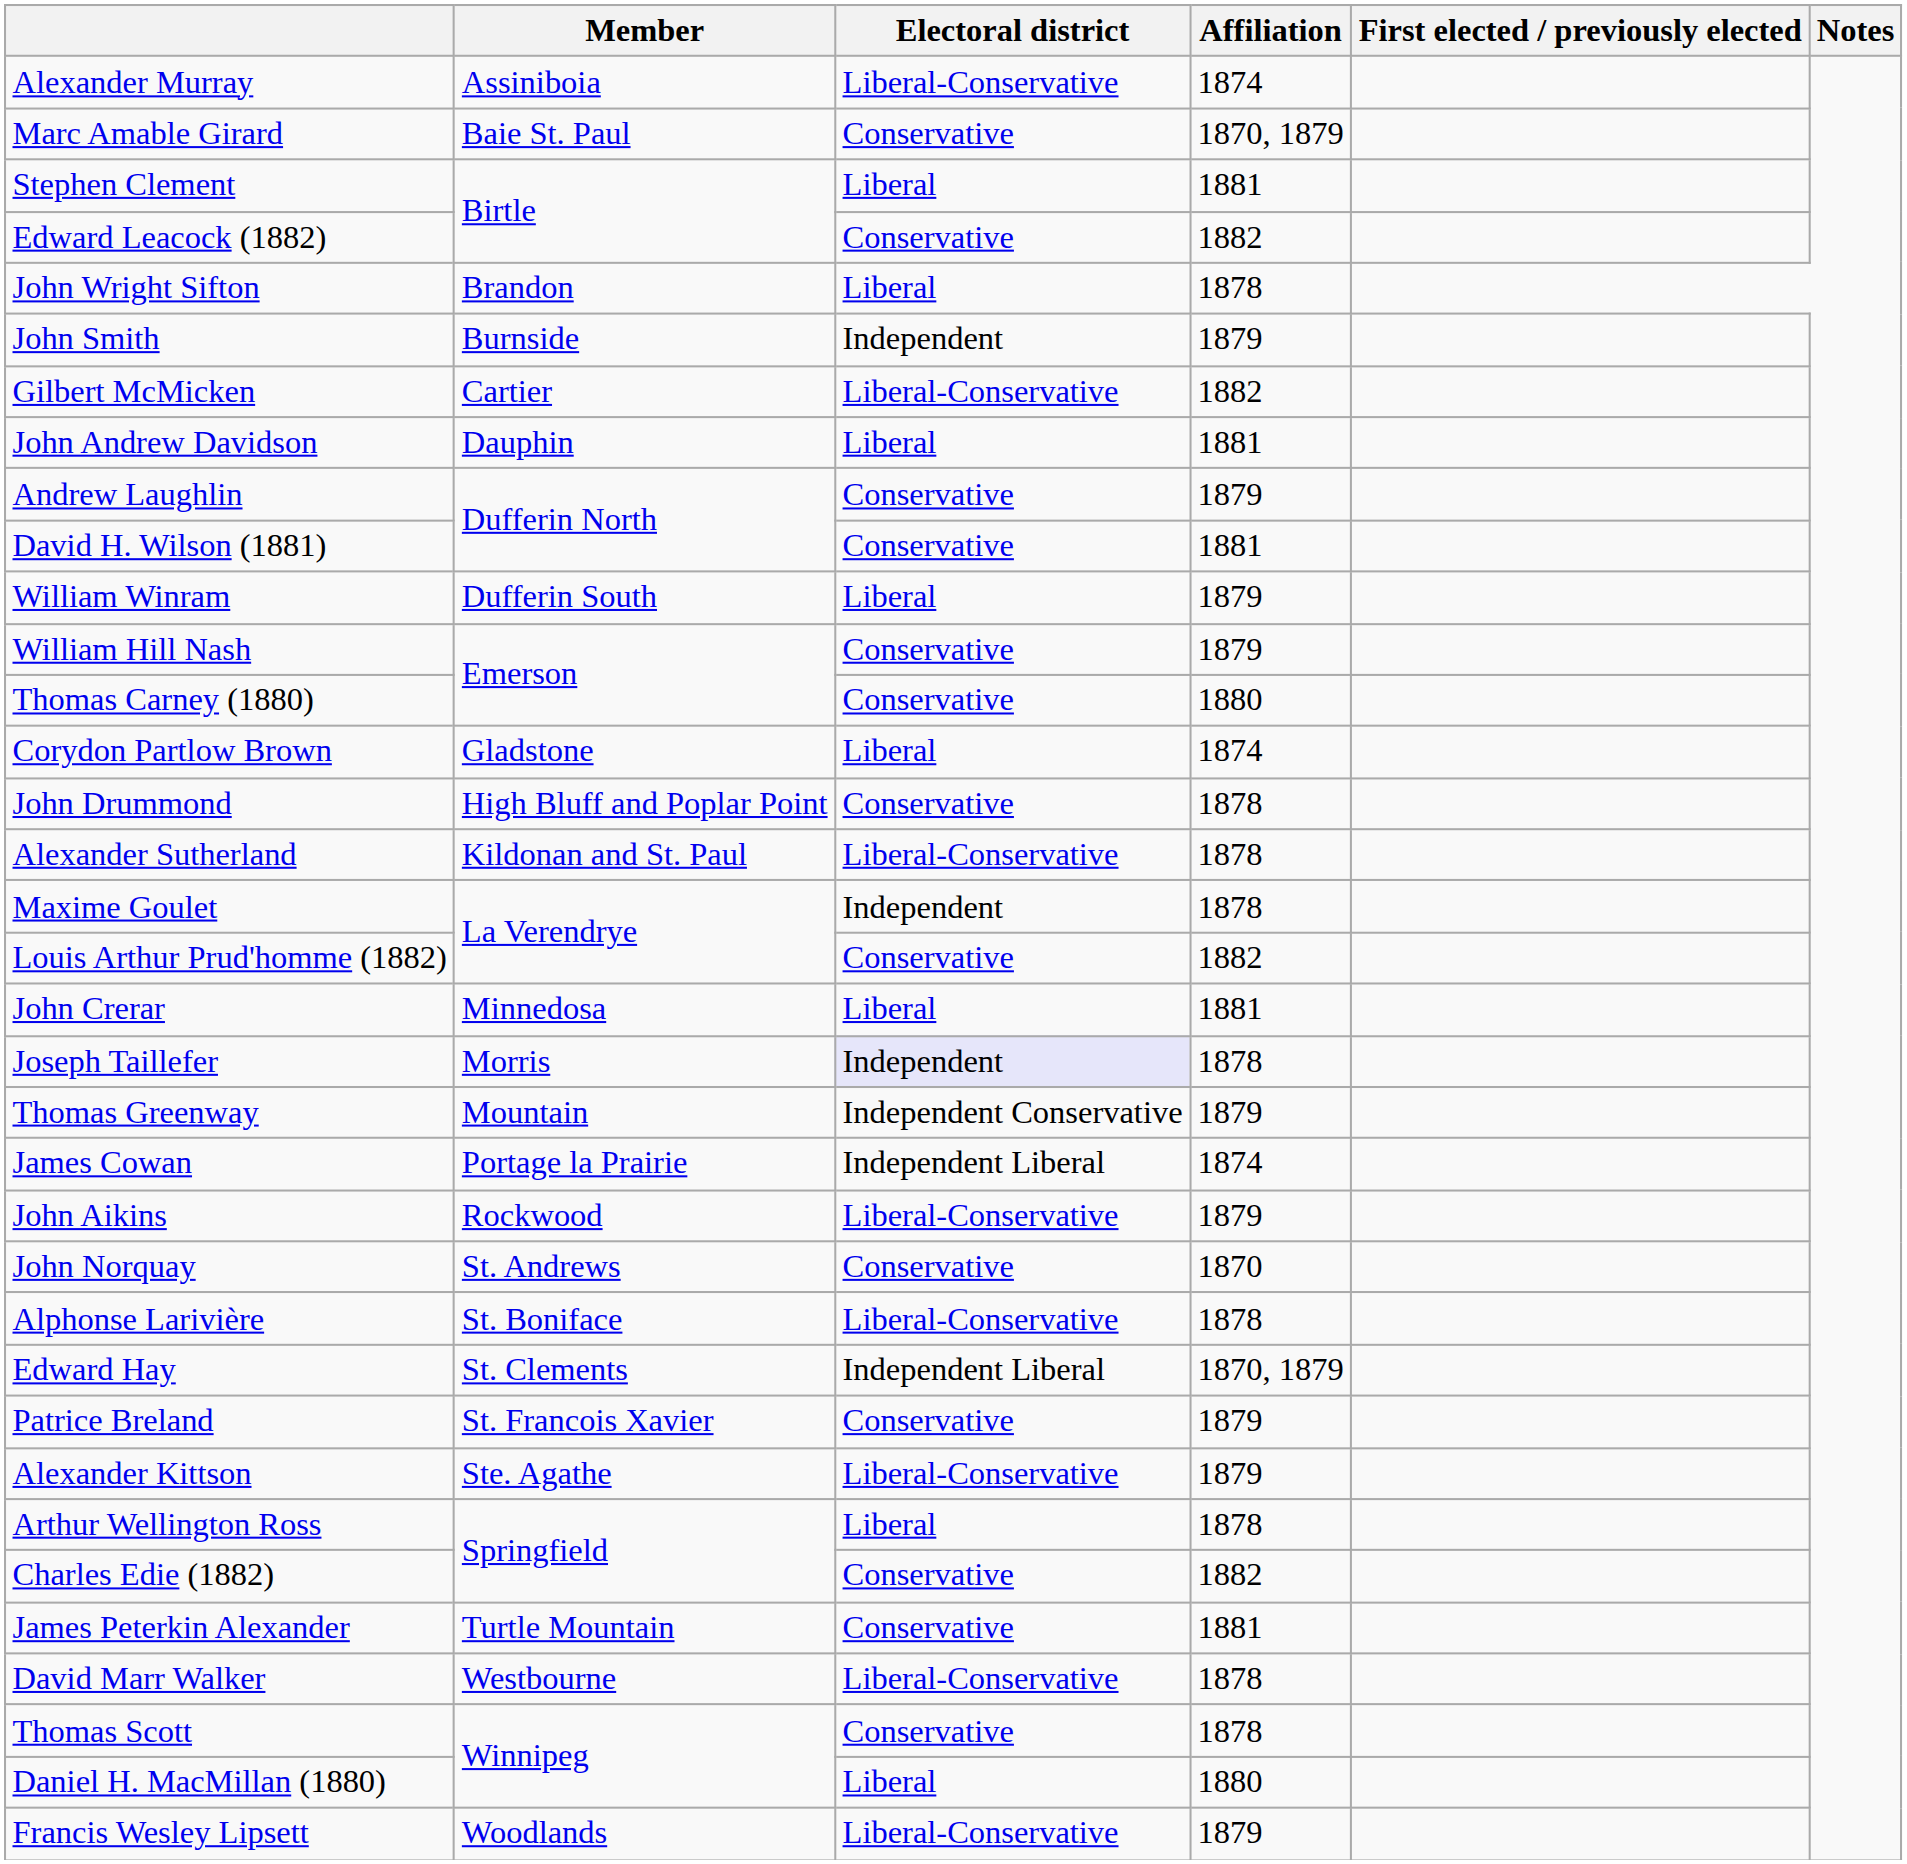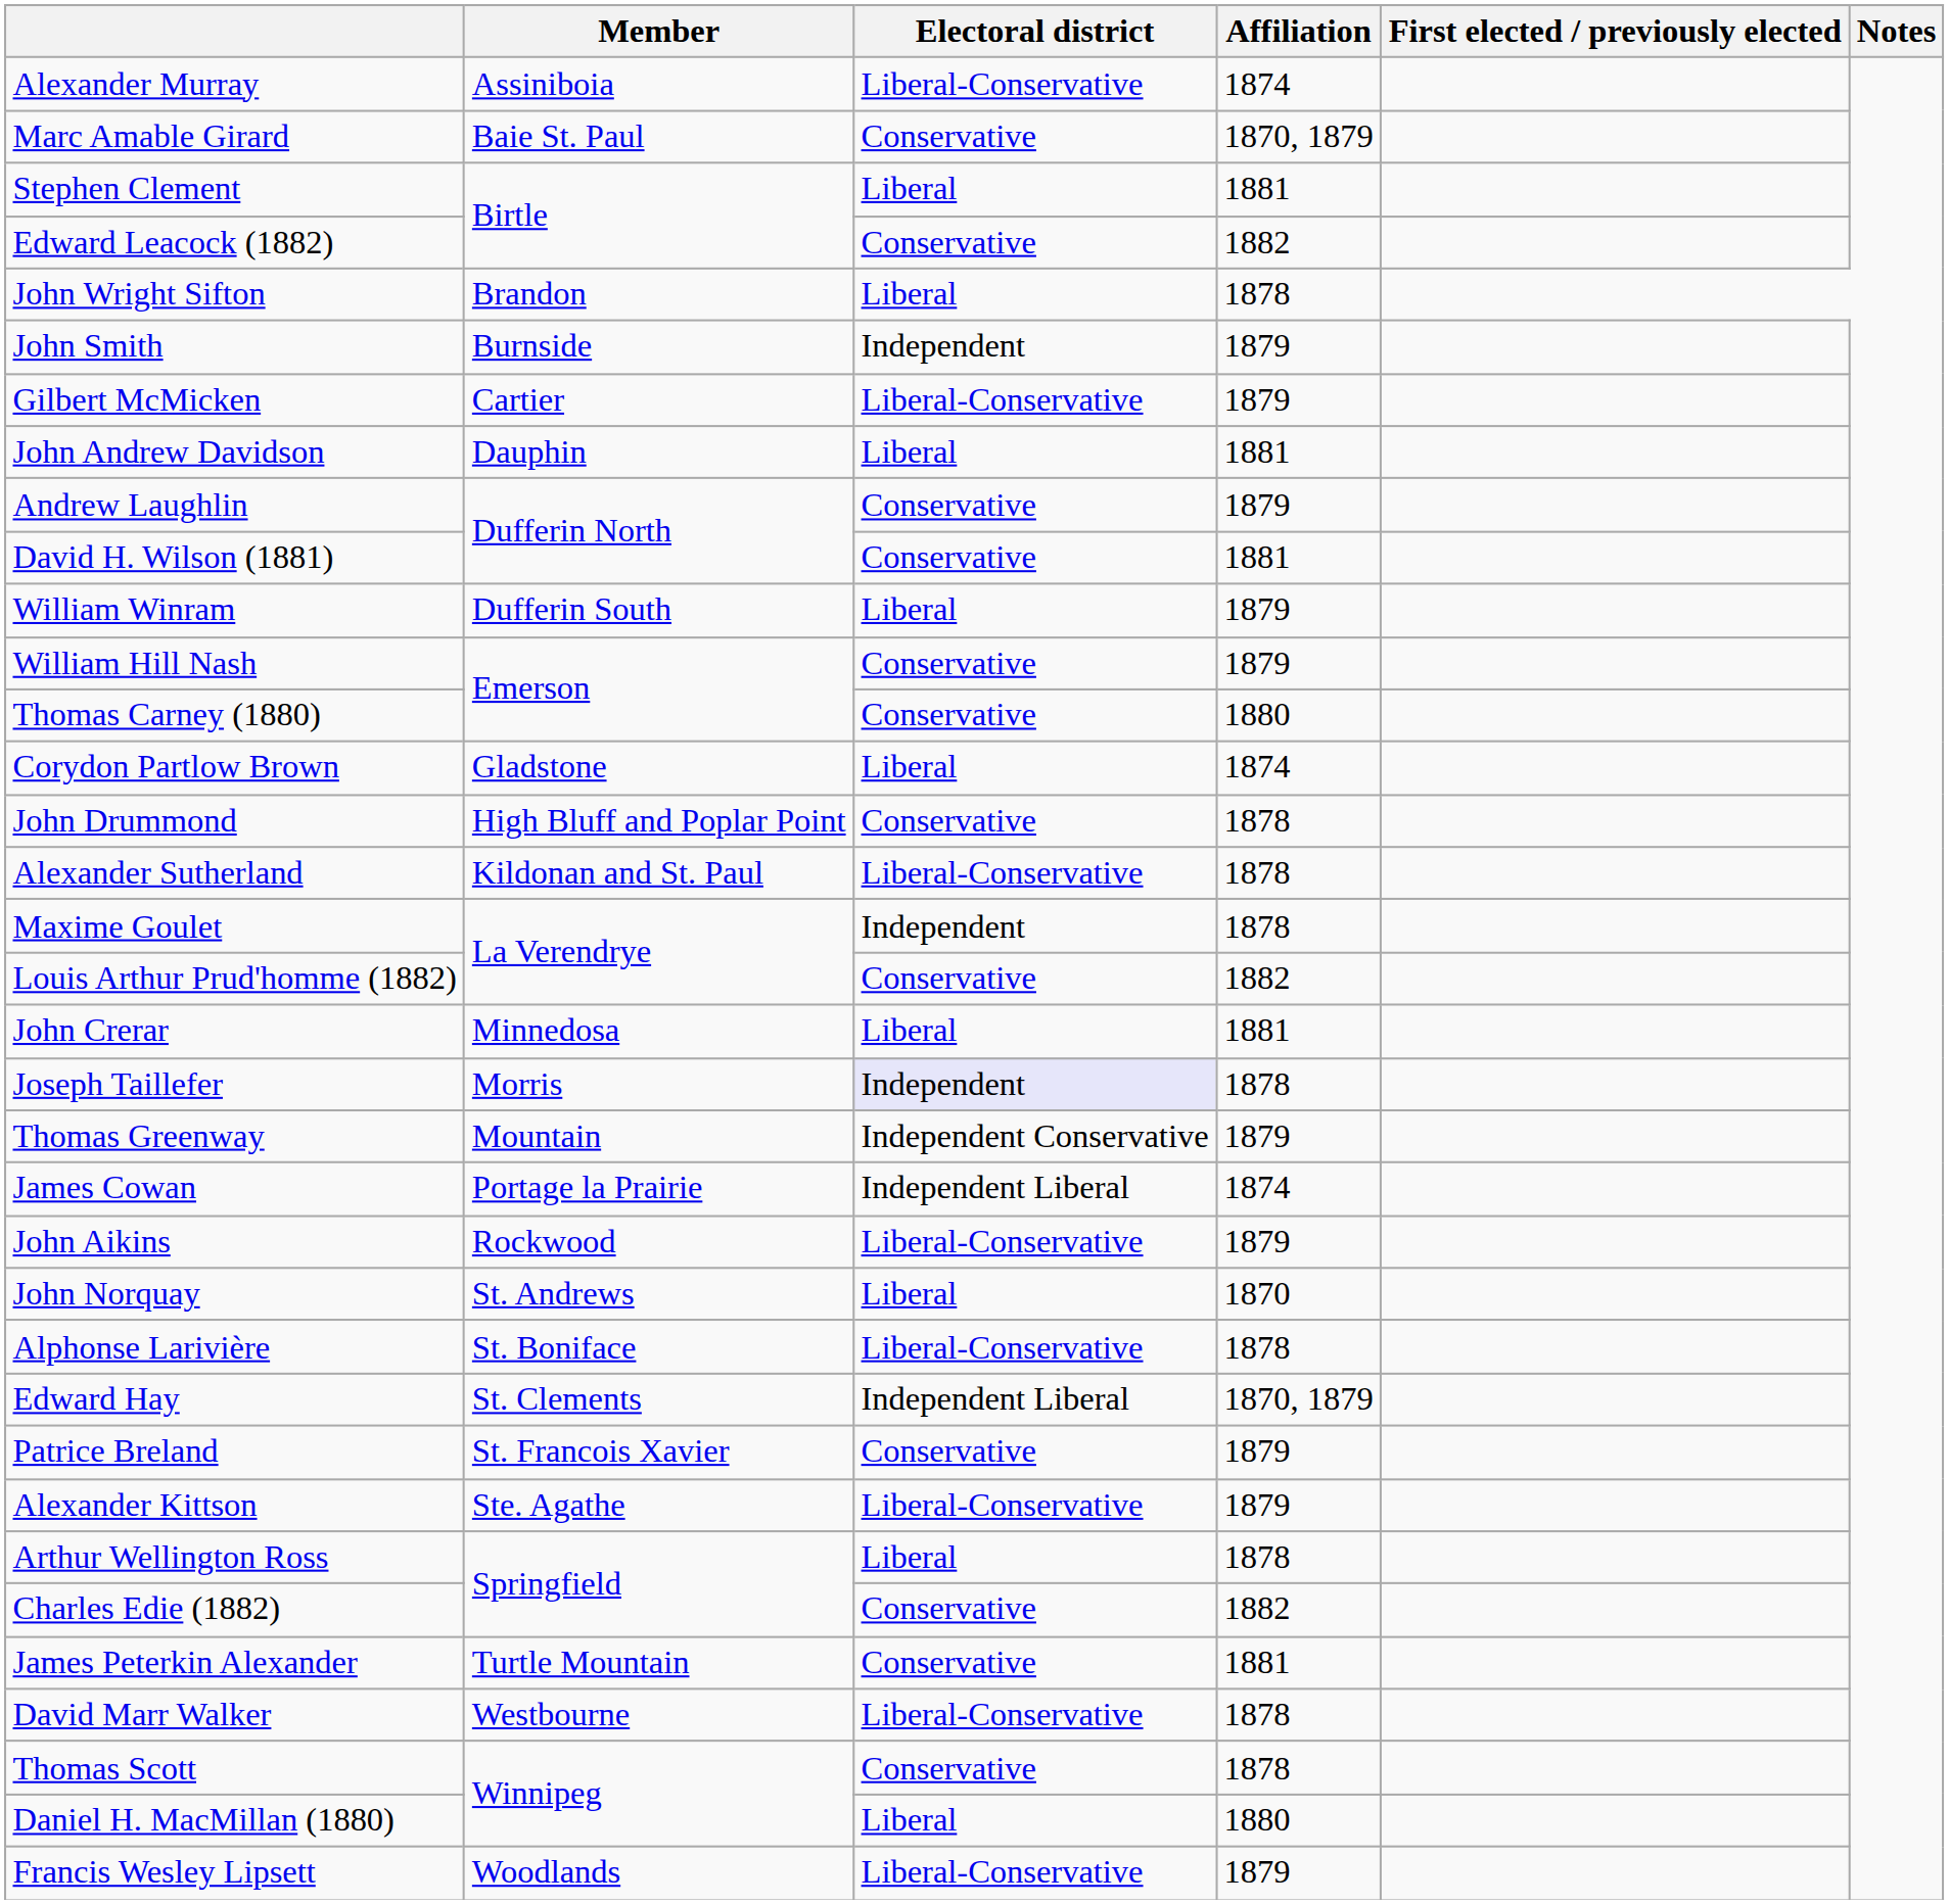 <table class="wikitable sortable">
 <tr>
 <th></th>
 <th>Member</th>
 <th>Electoral district</th>
 <th>Affiliation</th>
 <th>First elected / previously elected</th>
 <th>Notes</th>
 </tr>
 <tr>
 <td><a href='#'>Alexander Murray</a></td>
 <td><a href='#'>Assiniboia</a></td>
 <td><a href='#'>Liberal-Conservative</a></td>
 <td>1874</td>
 <td></td>
 </tr>
 <tr>
 <td><a href='#'>Marc Amable Girard</a></td>
 <td><a href='#'>Baie St. Paul</a></td>
 <td><a href='#'>Conservative</a></td>
 <td>1870, 1879</td>
 <td></td>
 </tr>
 <tr>
 <td><a href='#'>Stephen Clement</a></td>
 <td rowspan=2><a href='#'>Birtle</a></td>
 <td><a href='#'>Liberal</a></td>
 <td>1881</td>
 <td></td>
 </tr>
 <tr>
 <td><a href='#'>Edward Leacock</a> (1882)</td>
 <td><a href='#'>Conservative</a></td>
 <td>1882</td>
 <td></td>
 </tr>
 <tr>
 <td><a href='#'>John Wright Sifton</a></td>
 <td><a href='#'>Brandon</a></td>
 <td><a href='#'>Liberal</a></td>
 <td>1878</td>
 </tr>
 <tr>
 <td><a href='#'>John Smith</a></td>
 <td><a href='#'>Burnside</a></td>
 <td>Independent</td>
 <td>1879</td>
 <td></td>
 </tr>
 <tr>
 <td><a href='#'>Gilbert McMicken</a></td>
 <td><a href='#'>Cartier</a></td>
 <td><a href='#'>Liberal-Conservative</a></td>
-<td>1882</td>
+<td>1879</td>
 <td></td>
 </tr>
 <tr>
 <td><a href='#'>John Andrew Davidson</a></td>
 <td><a href='#'>Dauphin</a></td>
 <td><a href='#'>Liberal</a></td>
 <td>1881</td>
 <td></td>
 </tr>
 <tr>
 <td><a href='#'>Andrew Laughlin</a></td>
 <td rowspan=2><a href='#'>Dufferin North</a></td>
 <td><a href='#'>Conservative</a></td>
 <td>1879</td>
 <td></td>
 </tr>
 <tr>
 <td><a href='#'>David H. Wilson</a> (1881)</td>
 <td><a href='#'>Conservative</a></td>
 <td>1881</td>
 <td></td>
 </tr>
 <tr>
 <td><a href='#'>William Winram</a></td>
 <td><a href='#'>Dufferin South</a></td>
 <td><a href='#'>Liberal</a></td>
 <td>1879</td>
 <td></td>
 </tr>
 <tr>
 <td><a href='#'>William Hill Nash</a></td>
 <td rowspan=2><a href='#'>Emerson</a></td>
 <td><a href='#'>Conservative</a></td>
 <td>1879</td>
 <td></td>
 </tr>
 <tr>
 <td><a href='#'>Thomas Carney</a> (1880)</td>
 <td><a href='#'>Conservative</a></td>
 <td>1880</td>
 <td></td>
 </tr>
 <tr>
 <td><a href='#'>Corydon Partlow Brown</a></td>
 <td><a href='#'>Gladstone</a></td>
 <td><a href='#'>Liberal</a></td>
 <td>1874</td>
 <td></td>
 </tr>
 <tr>
 <td><a href='#'>John Drummond</a></td>
 <td><a href='#'>High Bluff and Poplar Point</a></td>
 <td><a href='#'>Conservative</a></td>
 <td>1878</td>
 <td></td>
 </tr>
 <tr>
 <td><a href='#'>Alexander Sutherland</a></td>
 <td><a href='#'>Kildonan and St. Paul</a></td>
 <td><a href='#'>Liberal-Conservative</a></td>
 <td>1878</td>
 <td></td>
 </tr>
 <tr>
 <td><a href='#'>Maxime Goulet</a></td>
 <td rowspan=2><a href='#'>La Verendrye</a></td>
 <td>Independent</td>
 <td>1878</td>
 <td></td>
 </tr>
 <tr>
 <td><a href='#'>Louis Arthur Prud'homme</a> (1882)</td>
 <td><a href='#'>Conservative</a></td>
 <td>1882</td>
 <td></td>
 </tr>
 <tr>
 <td><a href='#'>John Crerar</a></td>
 <td><a href='#'>Minnedosa</a></td>
 <td><a href='#'>Liberal</a></td>
 <td>1881</td>
 <td></td>
 </tr>
 <tr>
 <td><a href='#'>Joseph Taillefer</a></td>
 <td><a href='#'>Morris</a></td>
 <td style="background: lavender;">Independent</td>
 <td>1878</td>
 <td></td>
 </tr>
 <tr>
 <td><a href='#'>Thomas Greenway</a></td>
 <td><a href='#'>Mountain</a></td>
 <td>Independent Conservative</td>
 <td>1879</td>
 <td></td>
 </tr>
 <tr>
 <td><a href='#'>James Cowan</a></td>
 <td><a href='#'>Portage la Prairie</a></td>
 <td>Independent Liberal</td>
 <td>1874</td>
 <td></td>
 </tr>
 <tr>
 <td><a href='#'>John Aikins</a></td>
 <td><a href='#'>Rockwood</a></td>
 <td><a href='#'>Liberal-Conservative</a></td>
 <td>1879</td>
 <td></td>
 </tr>
 <tr>
 <td><a href='#'>John Norquay</a></td>
 <td><a href='#'>St. Andrews</a></td>
-<td><a href='#'>Conservative</a></td>
+<td><a href='#'>Liberal</a></td>
 <td>1870</td>
 <td></td>
 </tr>
 <tr>
 <td><a href='#'>Alphonse Larivière</a></td>
 <td><a href='#'>St. Boniface</a></td>
 <td><a href='#'>Liberal-Conservative</a></td>
 <td>1878</td>
 <td></td>
 </tr>
 <tr>
 <td><a href='#'>Edward Hay</a></td>
 <td><a href='#'>St. Clements</a></td>
 <td>Independent Liberal</td>
 <td>1870, 1879</td>
 <td></td>
 </tr>
 <tr>
 <td><a href='#'>Patrice Breland</a></td>
 <td><a href='#'>St. Francois Xavier</a></td>
 <td><a href='#'>Conservative</a></td>
 <td>1879</td>
 <td></td>
 </tr>
 <tr>
 <td><a href='#'>Alexander Kittson</a></td>
 <td><a href='#'>Ste. Agathe</a></td>
 <td><a href='#'>Liberal-Conservative</a></td>
 <td>1879</td>
 <td></td>
 </tr>
 <tr>
 <td><a href='#'>Arthur Wellington Ross</a></td>
 <td rowspan=2><a href='#'>Springfield</a></td>
 <td><a href='#'>Liberal</a></td>
 <td>1878</td>
 <td></td>
 </tr>
 <tr>
 <td><a href='#'>Charles Edie</a> (1882)</td>
 <td><a href='#'>Conservative</a></td>
 <td>1882</td>
 <td></td>
 </tr>
 <tr>
 <td><a href='#'>James Peterkin Alexander</a></td>
 <td><a href='#'>Turtle Mountain</a></td>
 <td><a href='#'>Conservative</a></td>
 <td>1881</td>
 <td></td>
 </tr>
 <tr>
 <td><a href='#'>David Marr Walker</a></td>
 <td><a href='#'>Westbourne</a></td>
 <td><a href='#'>Liberal-Conservative</a></td>
 <td>1878</td>
 <td></td>
 </tr>
 <tr>
 <td><a href='#'>Thomas Scott</a></td>
 <td rowspan=2><a href='#'>Winnipeg</a></td>
 <td><a href='#'>Conservative</a></td>
 <td>1878</td>
 <td></td>
 </tr>
 <tr>
 <td><a href='#'>Daniel H. MacMillan</a> (1880)</td>
 <td><a href='#'>Liberal</a></td>
 <td>1880</td>
 <td></td>
 </tr>
 <tr>
 <td><a href='#'>Francis Wesley Lipsett</a></td>
 <td><a href='#'>Woodlands</a></td>
 <td><a href='#'>Liberal-Conservative</a></td>
 <td>1879</td>
 <td></td>
 </tr>
 </table>
